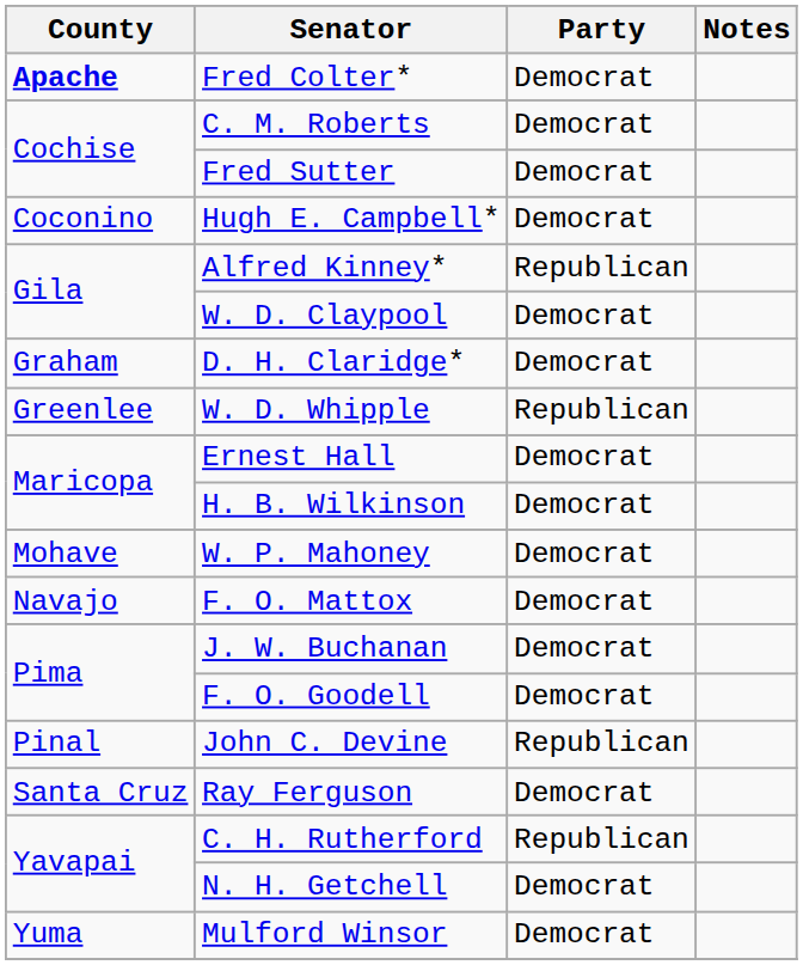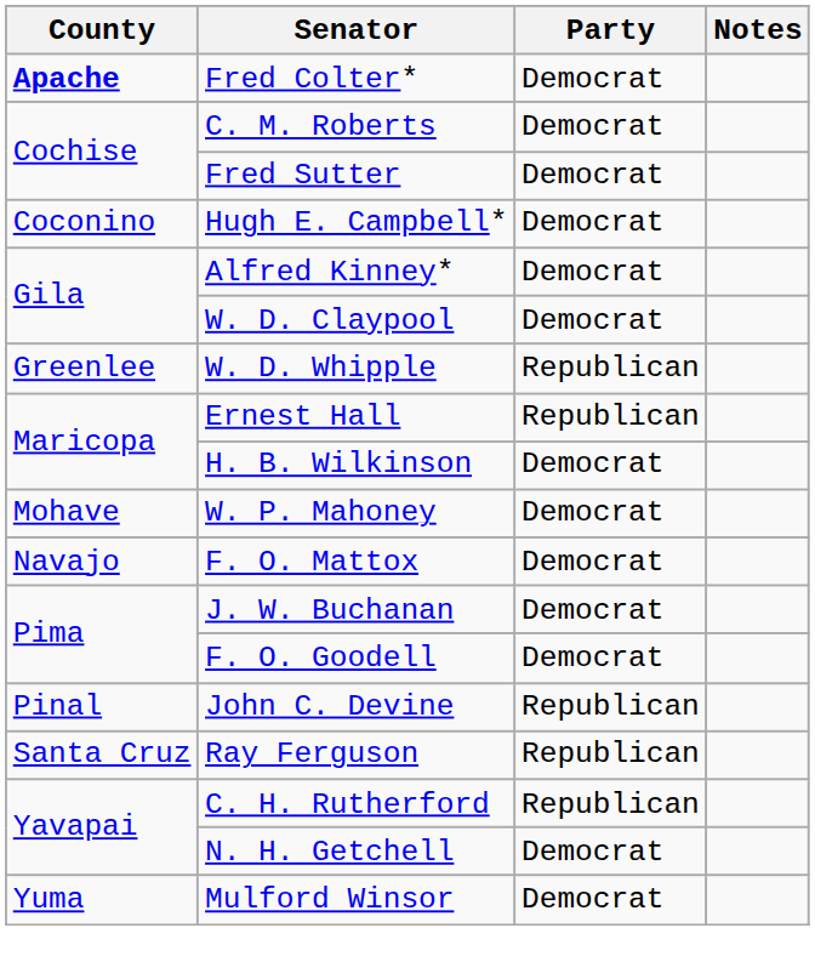 <table class=wikitable>
 <tr>
 <th>County</th>
 <th>Senator</th>
 <th>Party</th>
 <th>Notes</th>
 </tr>
 <tr>
 <td><strong><a href='#'>Apache</a></strong></td>
 <td><a href='#'>Fred Colter</a>*</td>
 <td>Democrat</td>
 <td></td>
 </tr>
 <tr>
 <td rowspan="2"><a href='#'>Cochise</a></td>
 <td><a href='#'>C. M. Roberts</a></td>
 <td>Democrat</td>
 <td></td>
 </tr>
 <tr>
 <td><a href='#'>Fred Sutter</a></td>
 <td>Democrat</td>
 <td></td>
 </tr>
 <tr>
 <td><a href='#'>Coconino</a></td>
 <td><a href='#'>Hugh E. Campbell</a>*</td>
 <td>Democrat</td>
 <td></td>
 </tr>
 <tr>
 <td rowspan="2"><a href='#'>Gila</a></td>
 <td><a href='#'>Alfred Kinney</a>*</td>
-<td>Republican</td>
+<td>Democrat</td>
 <td></td>
 </tr>
 <tr>
 <td><a href='#'>W. D. Claypool</a></td>
-<td>Democrat</td>
-<td></td>
-</tr>
-<tr>
-<td><a href='#'>Graham</a></td>
-<td><a href='#'>D. H. Claridge</a>*</td>
 <td>Democrat</td>
 <td></td>
 </tr>
 <tr>
 <td><a href='#'>Greenlee</a></td>
 <td><a href='#'>W. D. Whipple</a></td>
 <td>Republican</td>
 <td></td>
 </tr>
 <tr>
 <td rowspan="2"><a href='#'>Maricopa</a></td>
 <td><a href='#'>Ernest Hall</a></td>
-<td>Democrat</td>
+<td>Republican</td>
 <td></td>
 </tr>
 <tr>
 <td><a href='#'>H. B. Wilkinson</a></td>
 <td>Democrat</td>
 <td></td>
 </tr>
 <tr>
 <td><a href='#'>Mohave</a></td>
 <td><a href='#'>W. P. Mahoney</a></td>
 <td>Democrat</td>
 <td></td>
 </tr>
 <tr>
 <td><a href='#'>Navajo</a></td>
 <td><a href='#'>F. O. Mattox</a></td>
 <td>Democrat</td>
 <td></td>
 </tr>
 <tr>
 <td rowspan="2"><a href='#'>Pima</a></td>
 <td><a href='#'>J. W. Buchanan</a></td>
 <td>Democrat</td>
 <td></td>
 </tr>
 <tr>
 <td><a href='#'>F. O. Goodell</a></td>
 <td>Democrat</td>
 <td></td>
 </tr>
 <tr>
 <td><a href='#'>Pinal</a></td>
 <td><a href='#'>John C. Devine</a></td>
 <td>Republican</td>
 <td></td>
 </tr>
 <tr>
 <td><a href='#'>Santa Cruz</a></td>
 <td><a href='#'>Ray Ferguson</a></td>
-<td>Democrat</td>
+<td>Republican</td>
 <td></td>
 </tr>
 <tr>
 <td rowspan="2"><a href='#'>Yavapai</a></td>
 <td><a href='#'>C. H. Rutherford</a></td>
 <td>Republican</td>
 <td></td>
 </tr>
 <tr>
 <td><a href='#'>N. H. Getchell</a></td>
 <td>Democrat</td>
 <td></td>
 </tr>
 <tr>
 <td><a href='#'>Yuma</a></td>
 <td><a href='#'>Mulford Winsor</a></td>
 <td>Democrat</td>
 <td></td>
 </tr>
 <tr>
 </tr>
 </table>
